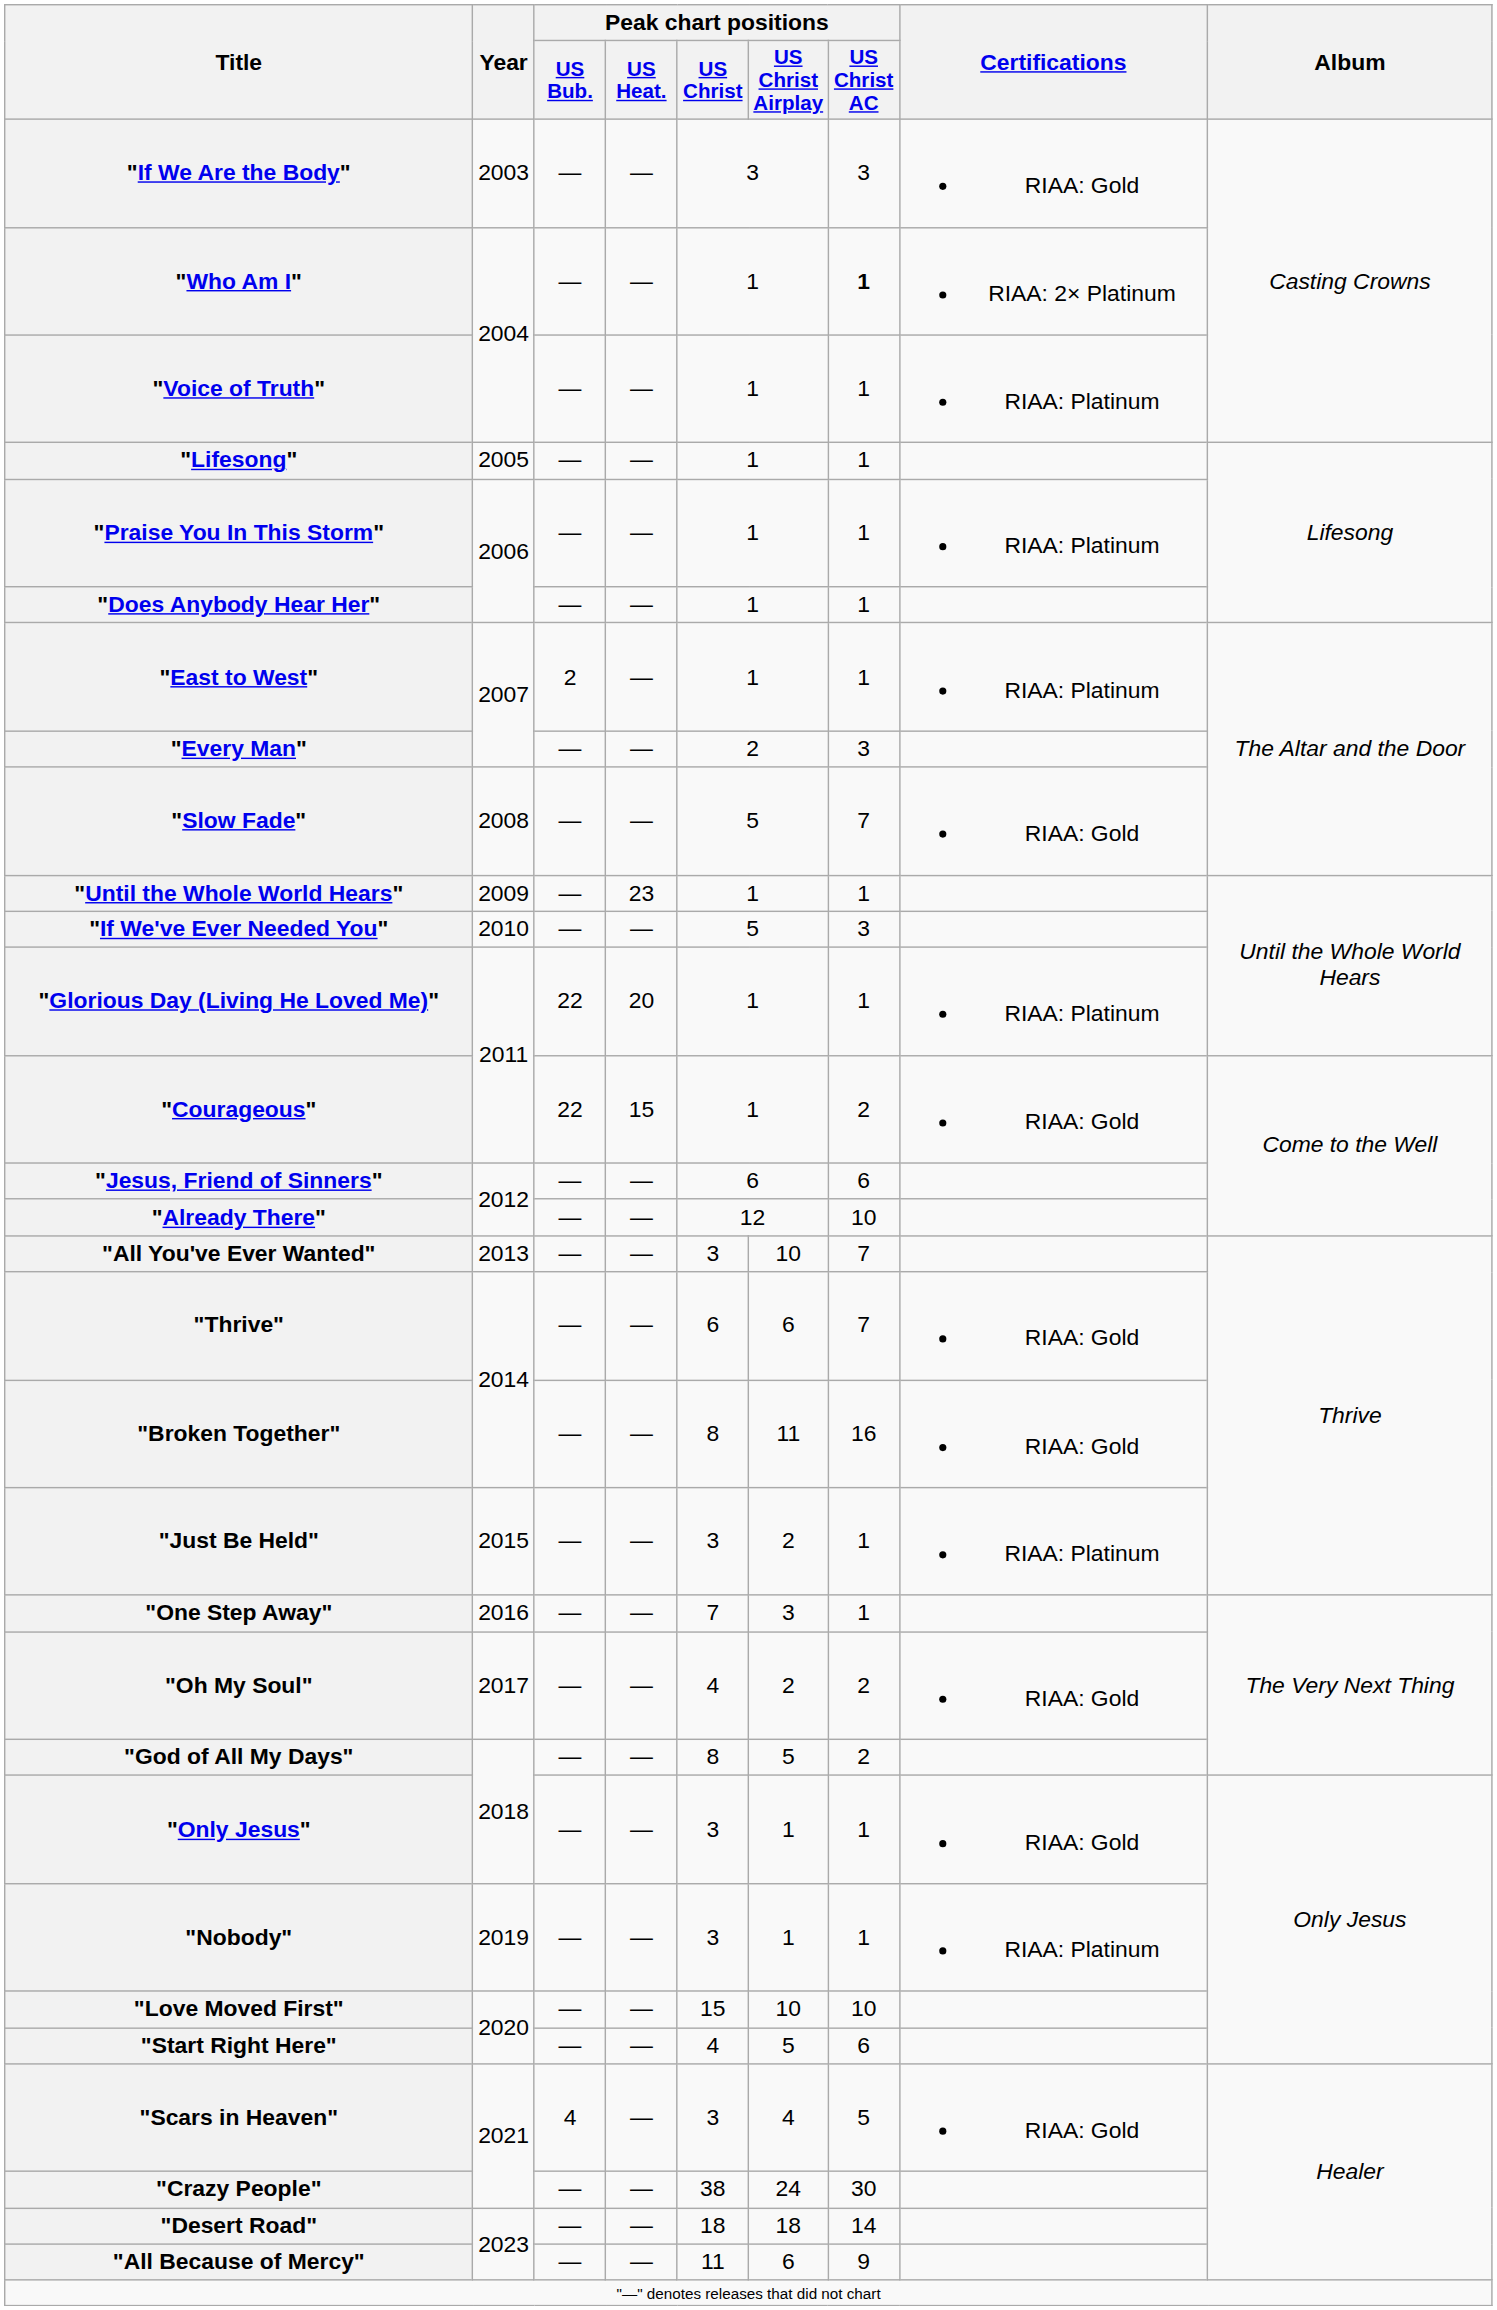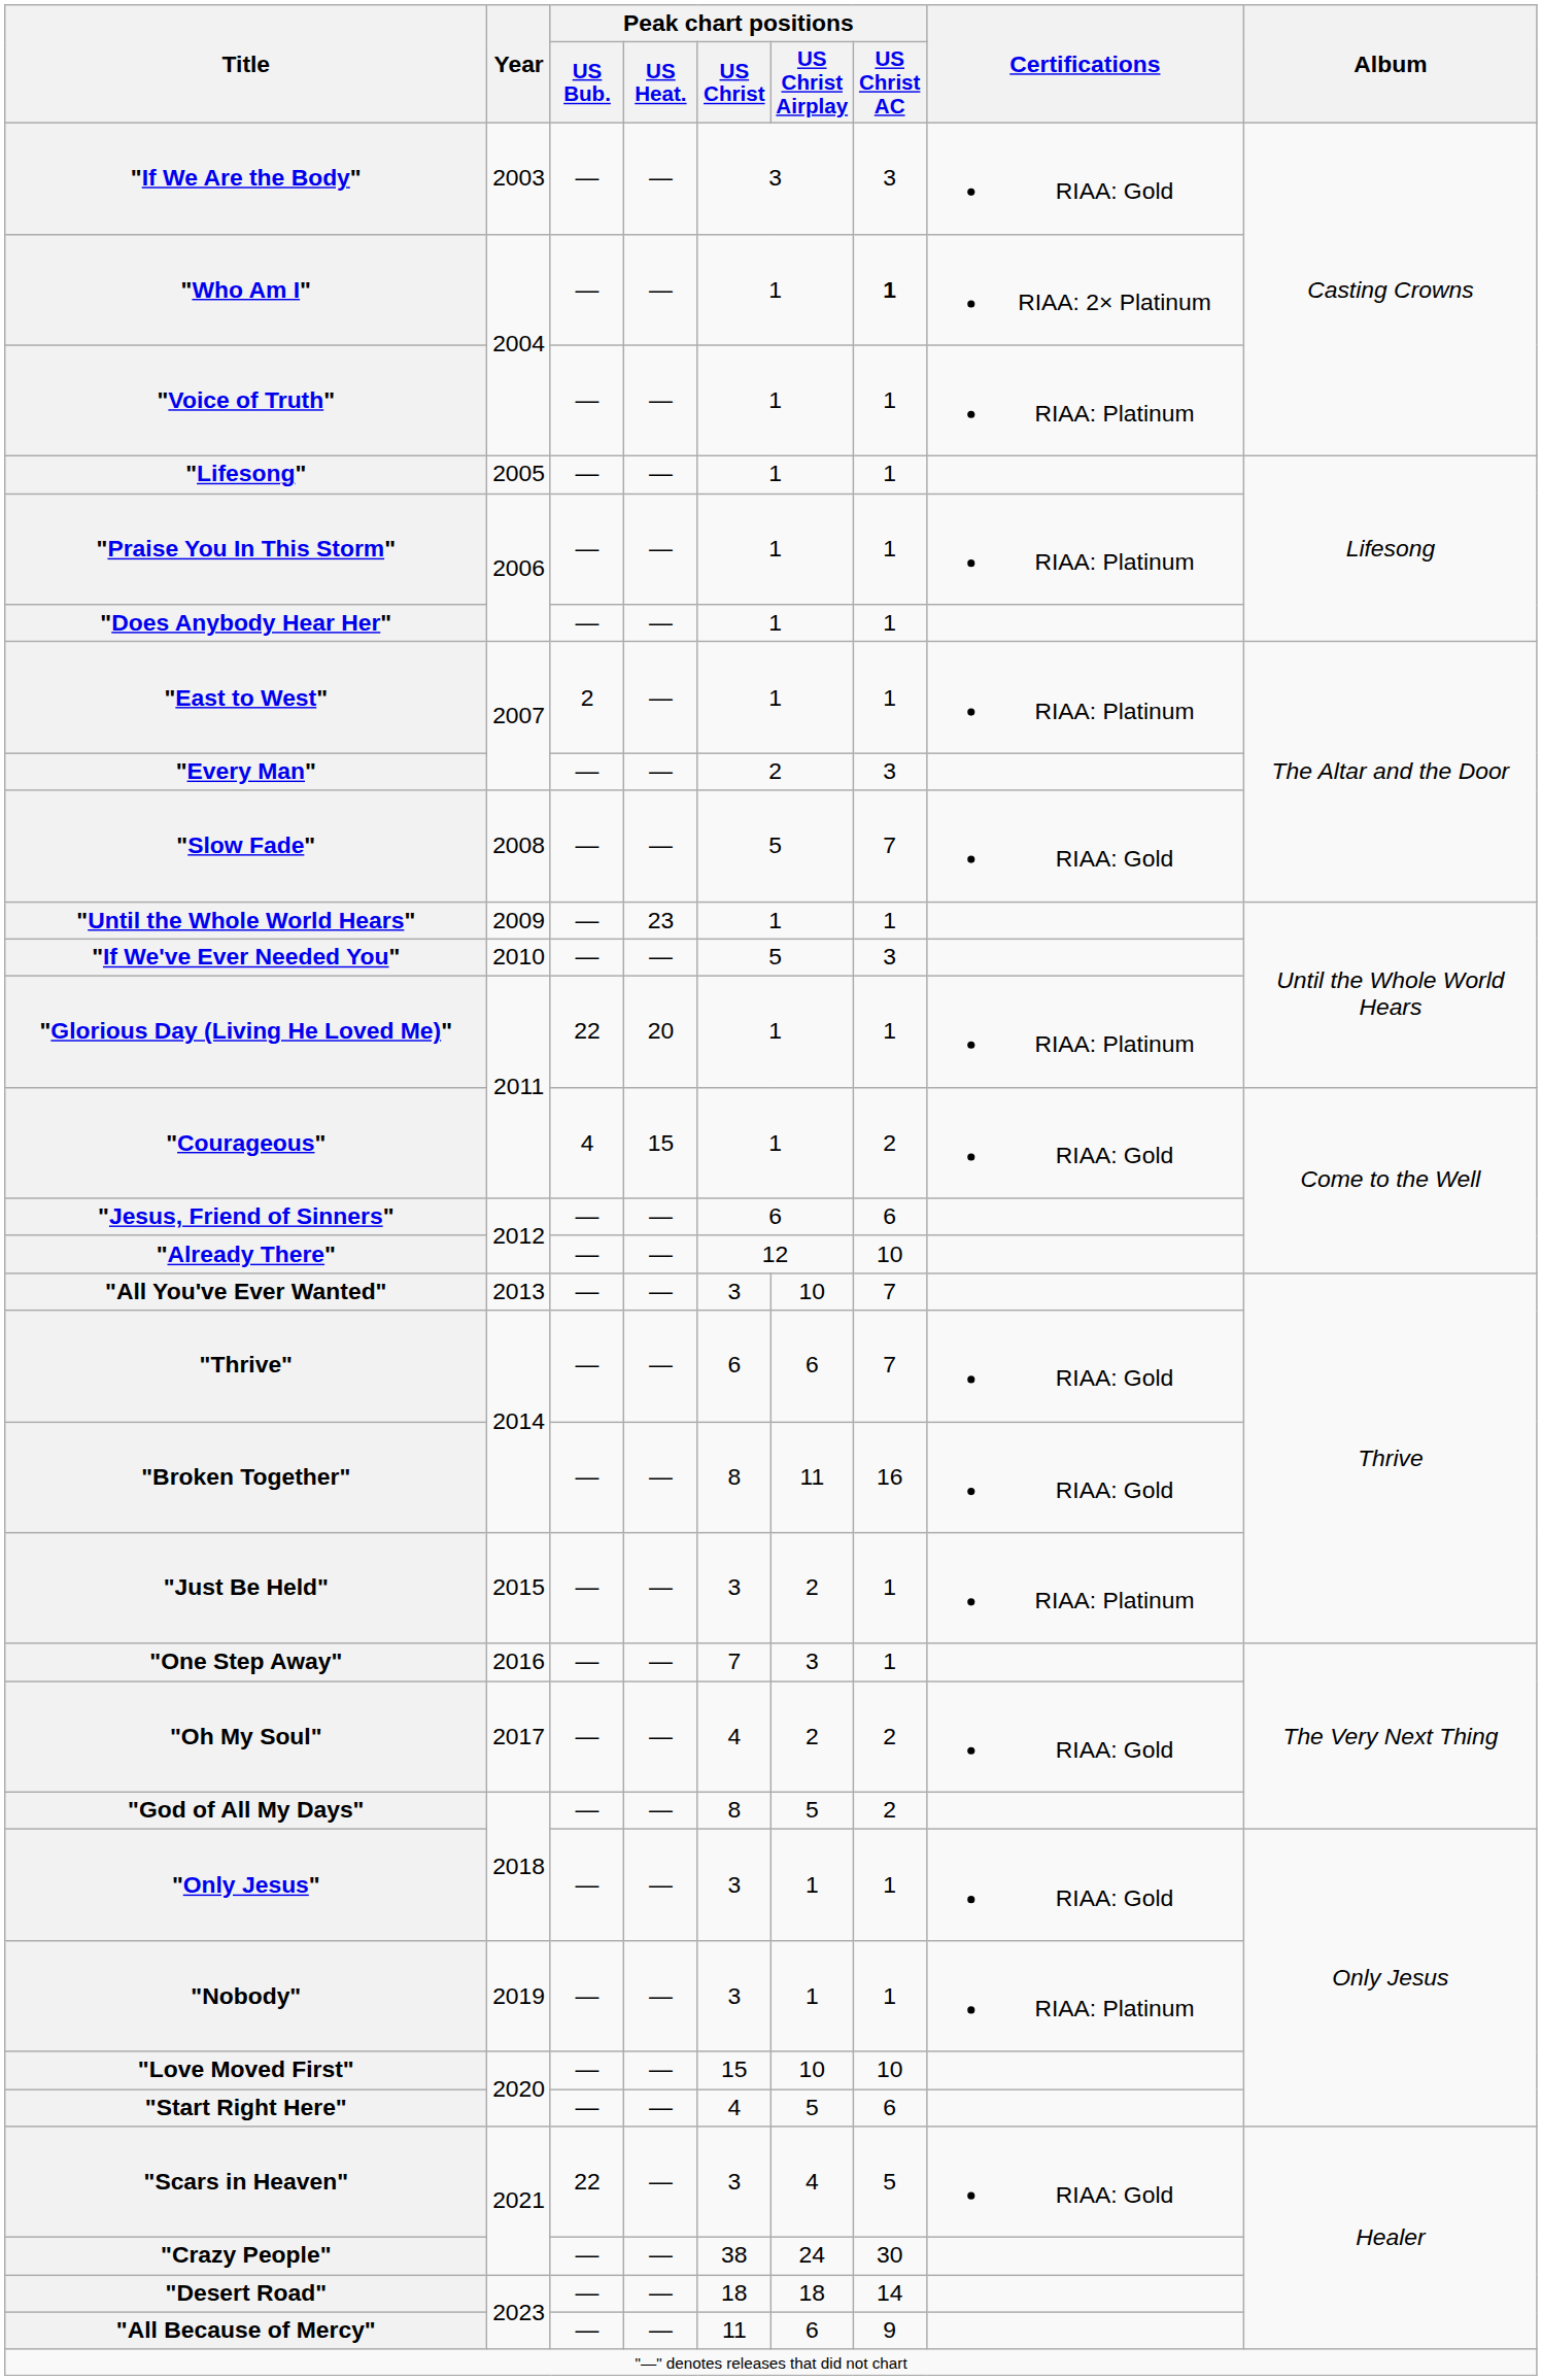 <table class="wikitable plainrowheaders" style="text-align:center;">
 <tr>
 <th scope="col" rowspan="2" style="width:20em;">Title</th>
 <th scope="col" rowspan="2">Year</th>
 <th scope="col" colspan="5">Peak chart positions</th>
 <th scope="col" rowspan="2" style="width:13em;"><a href='#'>Certifications</a></th>
 <th scope="col" rowspan="2" style="width:12em;">Album</th>
 </tr>
 <tr>
 <th style="width:3em; font-size:90%"><a href='#'>US<br>Bub.</a><br></th>
 <th style="width:3em; font-size:90%"><a href='#'>US<br>Heat.</a><br></th>
 <th style="width:3em; font-size:90%"><a href='#'>US<br>Christ</a><br></th>
 <th style="width:3em; font-size:90%"><a href='#'>US<br>Christ<br>Airplay</a><br></th>
 <th style="width:3em; font-size:90%"><a href='#'>US<br>Christ<br>AC</a><br></th>
 </tr>
 <tr>
 <th scope="row">"<a href='#'>If We Are the Body</a>"</th>
 <td>2003</td>
 <td>—</td>
 <td>—</td>
 <td colspan="2">3</td>
 <td>3</td>
 <td><br><ul><li>RIAA: Gold</li></ul></td>
 <td rowspan="3"><em>Casting Crowns</em></td>
 </tr>
 <tr>
 <th scope="row">"<a href='#'>Who Am I</a>"</th>
 <td rowspan="2">2004</td>
 <td>—</td>
 <td>—</td>
 <td colspan="2">1</td>
 <td><strong>1</strong></td>
 <td><br><ul><li>RIAA: 2× Platinum</li></ul></td>
 </tr>
 <tr>
 <th scope="row">"<a href='#'>Voice of Truth</a>"</th>
 <td>—</td>
 <td>—</td>
 <td colspan="2">1</td>
 <td>1</td>
 <td><br><ul><li>RIAA: Platinum</li></ul></td>
 </tr>
 <tr>
 <th scope="row">"<a href='#'>Lifesong</a>"</th>
 <td>2005</td>
 <td>—</td>
 <td>—</td>
 <td colspan="2">1</td>
 <td>1</td>
 <td></td>
 <td rowspan="3"><em>Lifesong</em></td>
 </tr>
 <tr>
 <th scope="row">"<a href='#'>Praise You In This Storm</a>"</th>
 <td rowspan="2">2006</td>
 <td>—</td>
 <td>—</td>
 <td colspan="2">1</td>
 <td>1</td>
 <td><br><ul><li>RIAA: Platinum</li></ul></td>
 </tr>
 <tr>
 <th scope="row">"<a href='#'>Does Anybody Hear Her</a>"</th>
 <td>—</td>
 <td>—</td>
 <td colspan="2">1</td>
 <td>1</td>
 <td></td>
 </tr>
 <tr>
 <th scope="row">"<a href='#'>East to West</a>"</th>
 <td rowspan="2">2007</td>
 <td>2</td>
 <td>—</td>
 <td colspan="2">1</td>
 <td>1</td>
 <td><br><ul><li>RIAA: Platinum</li></ul></td>
 <td rowspan="3"><em>The Altar and the Door</em></td>
 </tr>
 <tr>
 <th scope="row">"<a href='#'>Every Man</a>"</th>
 <td>—</td>
 <td>—</td>
 <td colspan="2">2</td>
 <td>3</td>
 <td></td>
 </tr>
 <tr>
 <th scope="row">"<a href='#'>Slow Fade</a>"</th>
 <td>2008</td>
 <td>—</td>
 <td>—</td>
 <td colspan="2">5</td>
 <td>7</td>
 <td><br><ul><li>RIAA: Gold</li></ul></td>
 </tr>
 <tr>
 <th scope="row">"<a href='#'>Until the Whole World Hears</a>"</th>
 <td>2009</td>
 <td>—</td>
 <td>23</td>
 <td colspan="2">1</td>
 <td>1</td>
 <td></td>
 <td rowspan="3"><em>Until the Whole World Hears</em></td>
 </tr>
 <tr>
 <th scope="row">"<a href='#'>If We've Ever Needed You</a>"</th>
 <td>2010</td>
 <td>—</td>
 <td>—</td>
 <td colspan="2">5</td>
 <td>3</td>
 <td></td>
 </tr>
 <tr>
 <th scope="row">"<a href='#'>Glorious Day (Living He Loved Me)</a>"</th>
 <td rowspan="2">2011</td>
 <td>22</td>
 <td>20</td>
 <td colspan="2">1</td>
 <td>1</td>
 <td><br><ul><li>RIAA: Platinum</li></ul></td>
 </tr>
 <tr>
 <th scope="row">"<a href='#'>Courageous</a>"</th>
-<td>22</td>
+<td>4</td>
 <td>15</td>
 <td colspan="2">1</td>
 <td>2</td>
 <td><br><ul><li>RIAA: Gold</li></ul></td>
 <td rowspan="3"><em>Come to the Well</em></td>
 </tr>
 <tr>
 <th scope="row">"<a href='#'>Jesus, Friend of Sinners</a>"</th>
 <td rowspan="2">2012</td>
 <td>—</td>
 <td>—</td>
 <td colspan="2">6</td>
 <td>6</td>
 <td></td>
 </tr>
 <tr>
 <th scope="row">"<a href='#'>Already There</a>"</th>
 <td>—</td>
 <td>—</td>
 <td colspan="2">12</td>
 <td>10</td>
 <td></td>
 </tr>
 <tr>
 <th scope="row">"All You've Ever Wanted"</th>
 <td>2013</td>
 <td>—</td>
 <td>—</td>
 <td>3</td>
 <td>10</td>
 <td>7</td>
 <td></td>
 <td rowspan="4"><em>Thrive</em></td>
 </tr>
 <tr>
 <th scope="row">"Thrive"</th>
 <td rowspan="2">2014</td>
 <td>—</td>
 <td>—</td>
 <td>6</td>
 <td>6</td>
 <td>7</td>
 <td><br><ul><li>RIAA: Gold</li></ul></td>
 </tr>
 <tr>
 <th scope="row">"Broken Together"</th>
 <td>—</td>
 <td>—</td>
 <td>8</td>
 <td>11</td>
 <td>16</td>
 <td><br><ul><li>RIAA: Gold</li></ul></td>
 </tr>
 <tr>
 <th scope="row">"Just Be Held"</th>
 <td>2015</td>
 <td>—</td>
 <td>—</td>
 <td>3</td>
 <td>2</td>
 <td>1</td>
 <td><br><ul><li>RIAA: Platinum</li></ul></td>
 </tr>
 <tr>
 <th scope="row">"One Step Away"</th>
 <td>2016</td>
 <td>—</td>
 <td>—</td>
 <td>7</td>
 <td>3</td>
 <td>1</td>
 <td></td>
 <td rowspan="3"><em>The Very Next Thing</em></td>
 </tr>
 <tr>
 <th scope="row">"Oh My Soul"</th>
 <td>2017</td>
 <td>—</td>
 <td>—</td>
 <td>4</td>
 <td>2</td>
 <td>2</td>
 <td><br><ul><li>RIAA: Gold</li></ul></td>
 </tr>
 <tr>
 <th scope="row">"God of All My Days"</th>
 <td rowspan="2">2018</td>
 <td>—</td>
 <td>—</td>
 <td>8</td>
 <td>5</td>
 <td>2</td>
 <td></td>
 </tr>
 <tr>
 <th scope="row">"<a href='#'>Only Jesus</a>"</th>
 <td>—</td>
 <td>—</td>
 <td>3</td>
 <td>1</td>
 <td>1</td>
 <td><br><ul><li>RIAA: Gold</li></ul></td>
 <td rowspan="4"><em>Only Jesus</em></td>
 </tr>
 <tr>
 <th scope="row">"Nobody"<br></th>
 <td>2019</td>
 <td>—</td>
 <td>—</td>
 <td>3</td>
 <td>1</td>
 <td>1</td>
 <td><br><ul><li>RIAA: Platinum</li></ul></td>
 </tr>
 <tr>
 <th scope="row">"Love Moved First"</th>
 <td rowspan="2">2020</td>
 <td>—</td>
 <td>—</td>
 <td>15</td>
 <td>10</td>
 <td>10</td>
 <td></td>
 </tr>
 <tr>
 <th scope="row">"Start Right Here"</th>
 <td>—</td>
 <td>—</td>
 <td>4</td>
 <td>5</td>
 <td>6</td>
 <td></td>
 </tr>
 <tr>
 <th scope="row">"Scars in Heaven"</th>
 <td rowspan="2">2021</td>
-<td>4</td>
+<td>22</td>
 <td>—</td>
 <td>3</td>
 <td>4</td>
 <td>5</td>
 <td><br><ul><li>RIAA: Gold</li></ul></td>
 <td rowspan="4"><em>Healer</em></td>
 </tr>
 <tr>
 <th scope="row">"Crazy People"</th>
 <td>—</td>
 <td>—</td>
 <td>38</td>
 <td>24</td>
 <td>30</td>
 <td></td>
 </tr>
 <tr>
 <th scope="row">"Desert Road"</th>
 <td rowspan="2">2023</td>
 <td>—</td>
 <td>—</td>
 <td>18</td>
 <td>18</td>
 <td>14</td>
 <td></td>
 </tr>
 <tr>
 <th scope="row">"All Because of Mercy"</th>
 <td>—</td>
 <td>—</td>
 <td>11</td>
 <td>6</td>
 <td>9</td>
 <td></td>
 </tr>
 <tr>
 <td colspan="10" style="font-size:8pt">"—" denotes releases that did not chart</td>
 </tr>
 </table>
